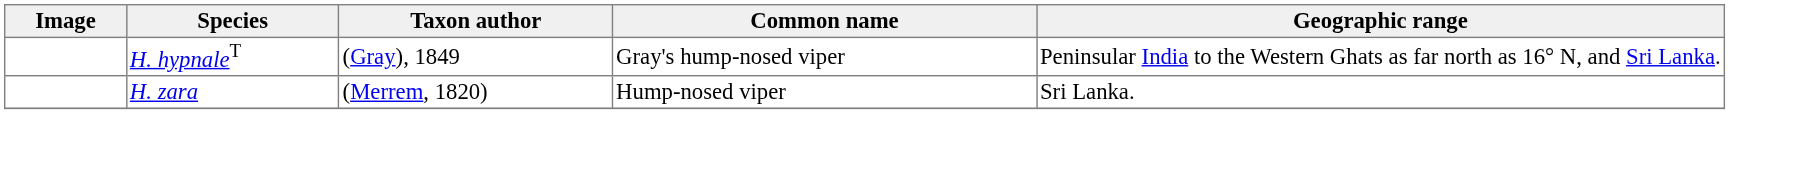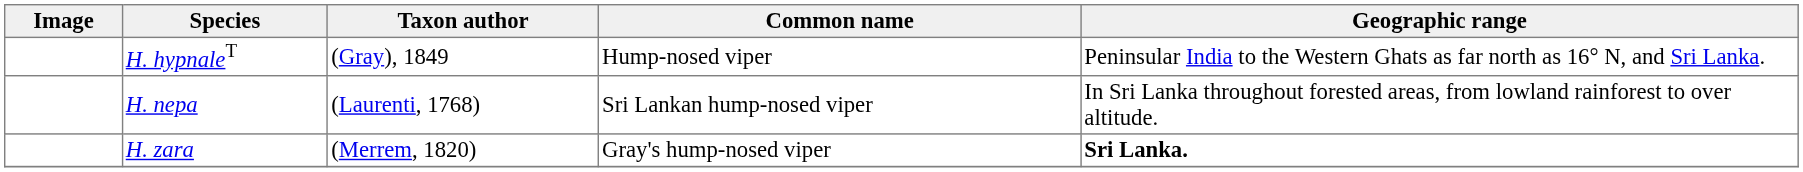 <table cellspacing=0 cellpadding=2 border=1 style="border-collapse: collapse;">
 <tr>
 <th bgcolor="#f0f0f0">Image</th>
 <th bgcolor="#f0f0f0">Species</th>
 <th bgcolor="#f0f0f0">Taxon author</th>
 <th bgcolor="#f0f0f0">Common name</th>
 <th bgcolor="#f0f0f0">Geographic range</th>
 </tr>
 <tr>
 <td></td>
 <td><em><a href='#'>H. hypnale</a></em><span><sup>T</sup></span></td>
 <td>(<a href='#'>Gray</a>), 1849</td>
-<td>Gray's hump-nosed viper</td>
+<td>Hump-nosed viper</td>
 <td style="width:40%">Peninsular <a href='#'>India</a> to the Western Ghats as far north as 16° N, and <a href='#'>Sri Lanka</a>.</td>
+</tr>
+<tr>
+<td></td>
+<td><em><a href='#'>H. nepa</a></em></td>
+<td>(<a href='#'>Laurenti</a>, 1768)</td>
+<td>Sri Lankan hump-nosed viper</td>
+<td>In Sri Lanka throughout forested areas, from lowland rainforest to over  altitude.</td>
 </tr>
 <tr>
 <td></td>
 <td><em><a href='#'>H. zara</a></em></td>
 <td>(<a href='#'>Merrem</a>, 1820)</td>
-<td>Hump-nosed viper</td>
-<td>Sri Lanka.</td>
+<td>Gray's hump-nosed viper</td>
+<td><strong>Sri Lanka.</strong></td>
 </tr>
 <tr>
 </tr>
 </table>
